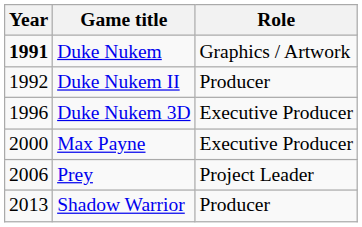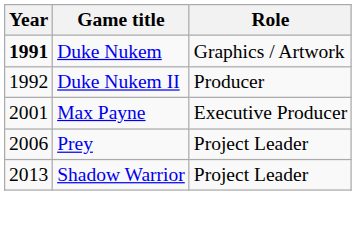 <table class="wikitable sortable" style="border:none; margin:0">
 <tr valign="bottom">
 <th scope="col">Year</th>
 <th scope="col">Game title</th>
 <th scope="col">Role</th>
 </tr>
 <tr>
 <td><strong>1991</strong></td>
 <td><a href='#'>Duke Nukem</a></td>
 <td>Graphics / Artwork</td>
 </tr>
 <tr>
 <td>1992</td>
 <td><a href='#'>Duke Nukem II</a></td>
 <td>Producer</td>
 </tr>
 <tr>
-<td>1996</td>
-<td><a href='#'>Duke Nukem 3D</a></td>
-<td>Executive Producer</td>
-</tr>
-<tr>
-<td>2000</td>
+<td>2001</td>
 <td><a href='#'>Max Payne</a></td>
 <td>Executive Producer</td>
 </tr>
 <tr>
 <td>2006</td>
 <td><a href='#'>Prey</a></td>
 <td>Project Leader</td>
 </tr>
 <tr>
 <td>2013</td>
 <td><a href='#'>Shadow Warrior</a></td>
-<td>Producer</td>
+<td>Project Leader</td>
 </tr>
 </table>
